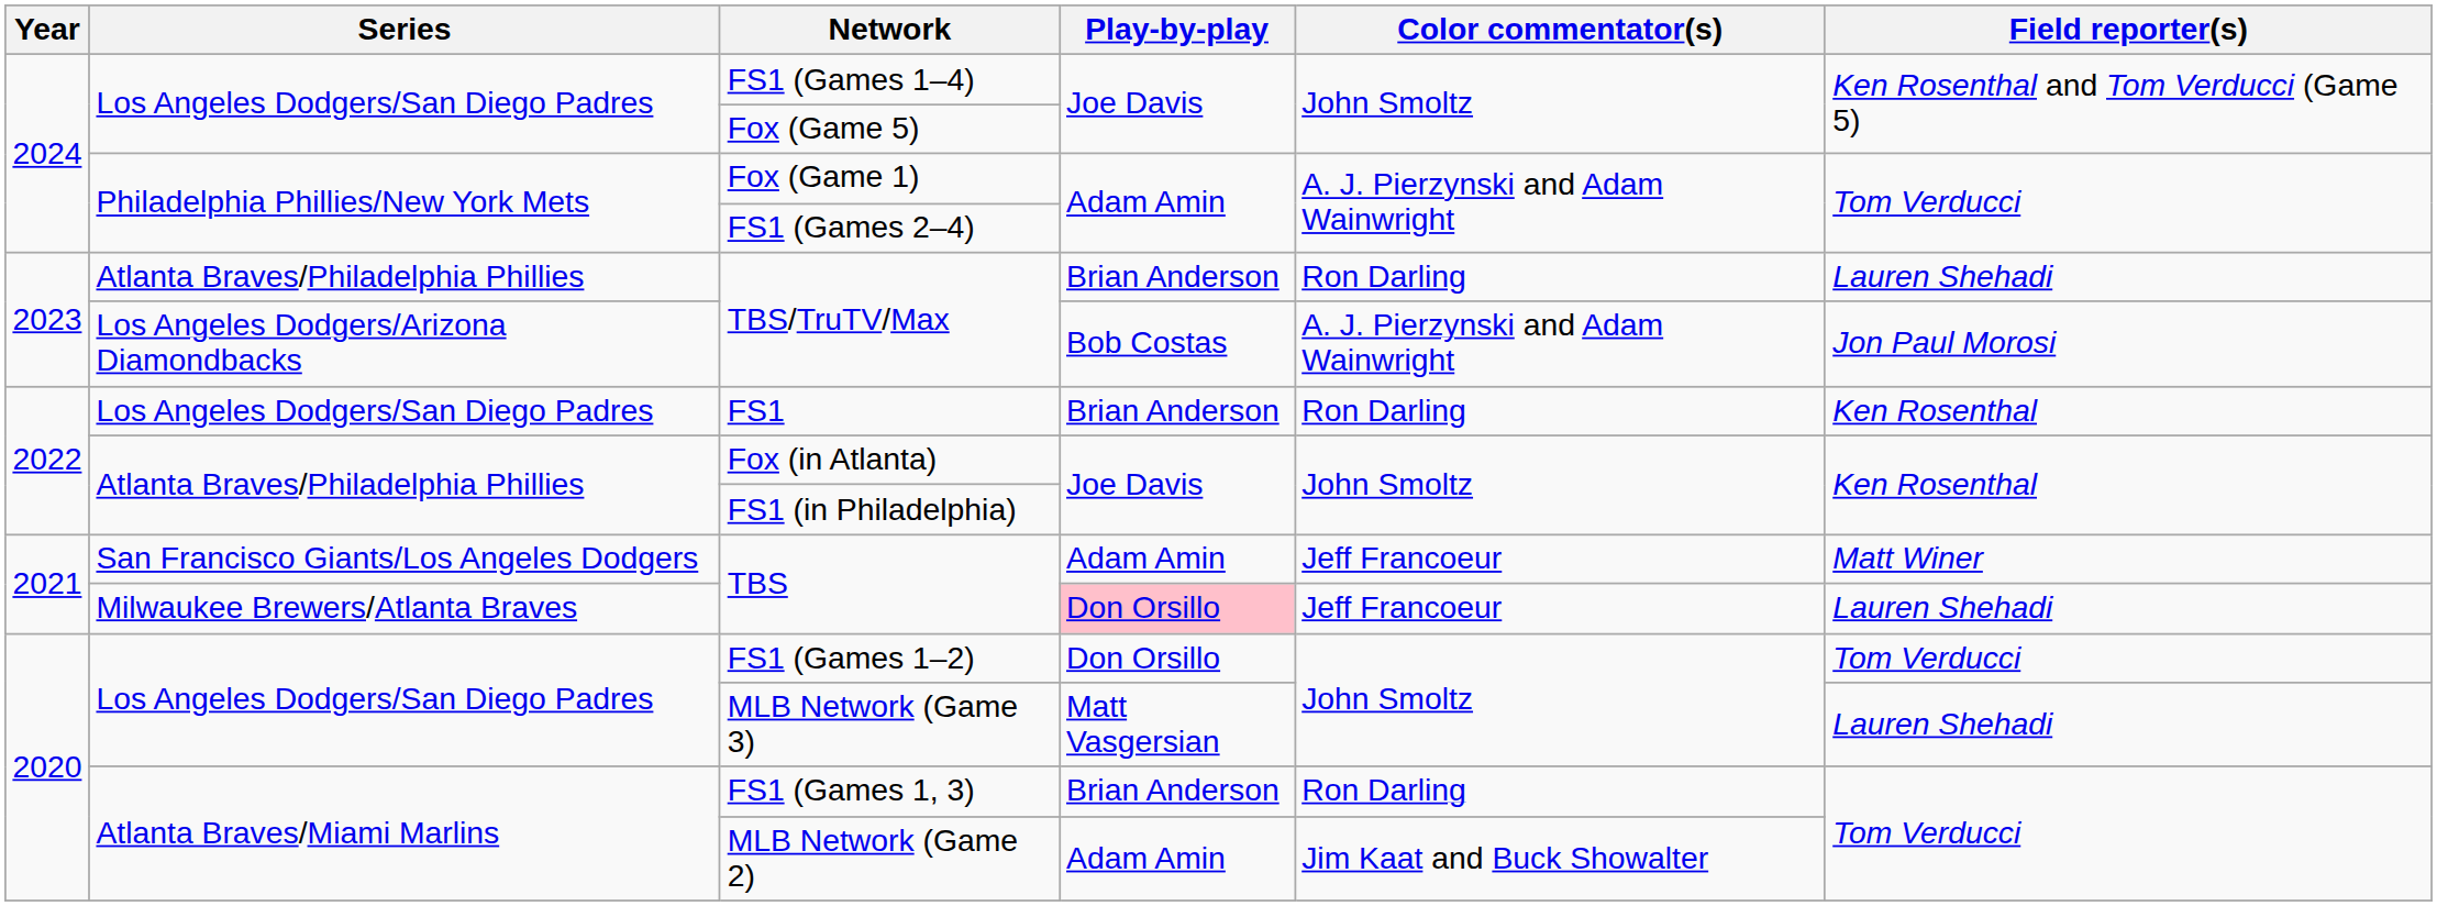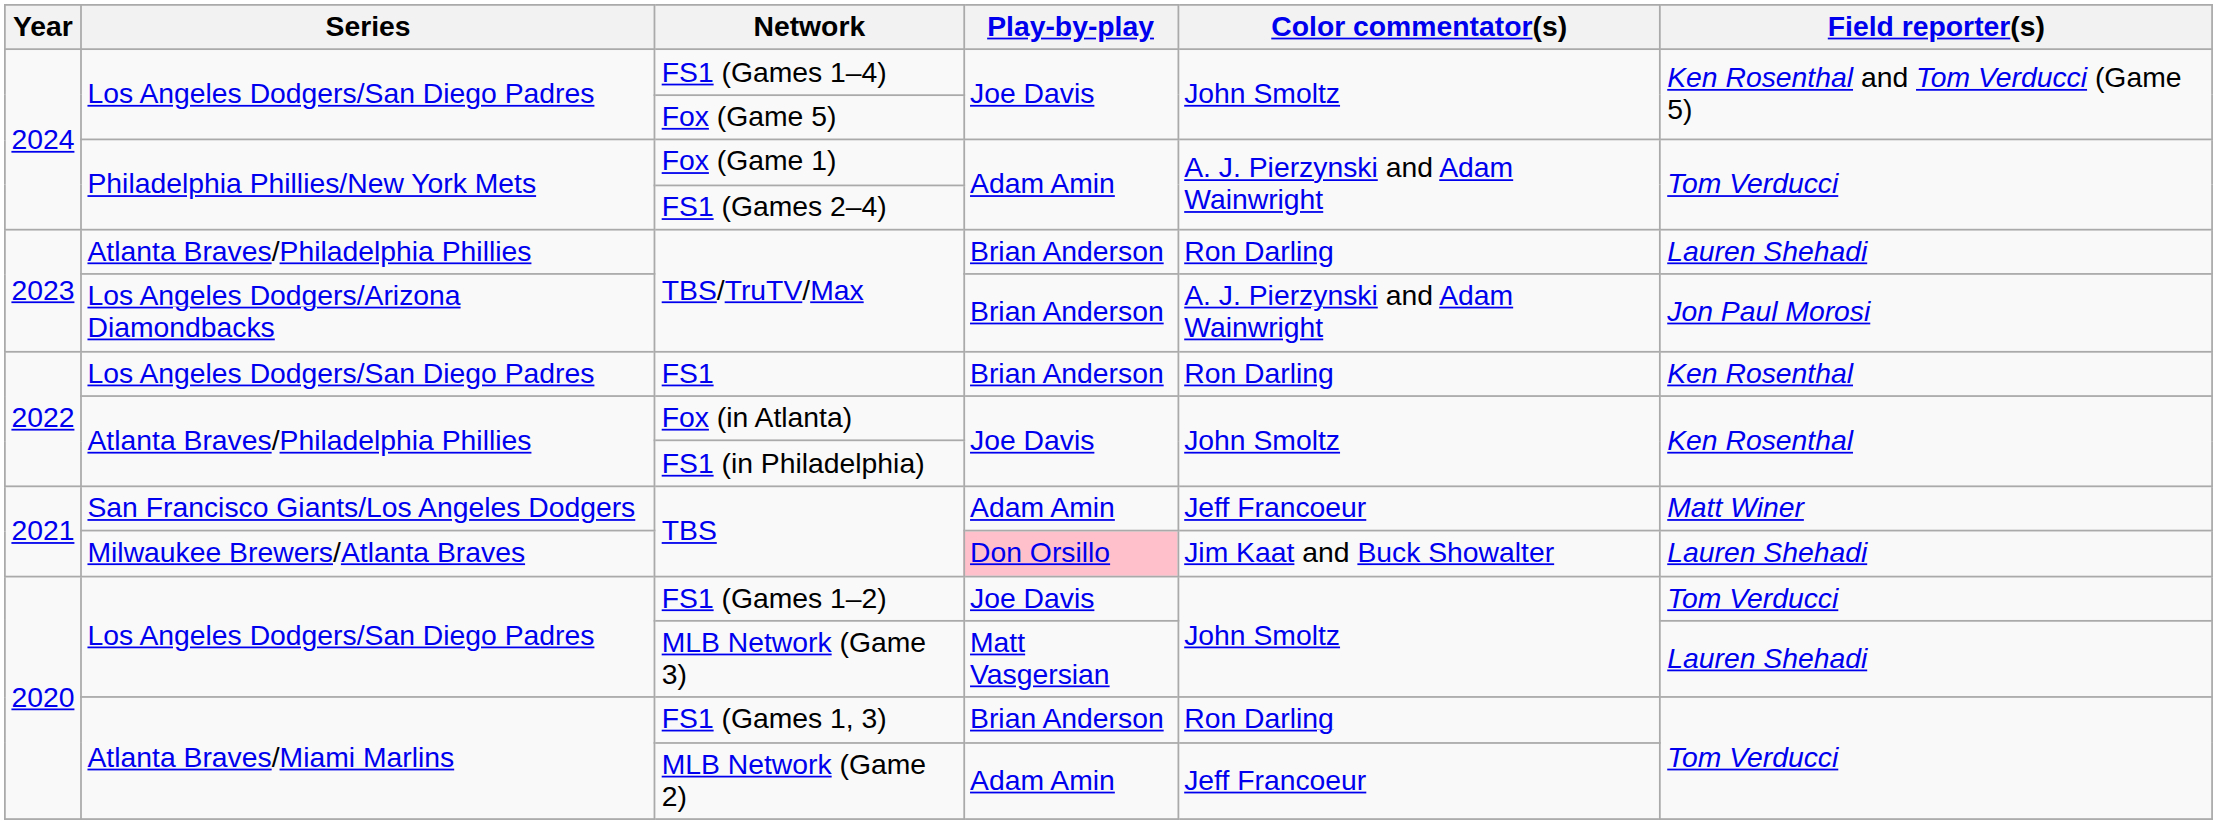 <table class="wikitable">
 <tr>
 <th>Year</th>
 <th>Series</th>
 <th>Network</th>
 <th><a href='#'>Play-by-play</a></th>
 <th><a href='#'>Color commentator</a>(s)</th>
 <th><a href='#'>Field reporter</a>(s)</th>
 </tr>
 <tr>
 <td rowspan="4"><a href='#'>2024</a></td>
 <td rowspan="2"><a href='#'>Los Angeles Dodgers/San Diego Padres</a></td>
 <td><a href='#'>FS1</a> (Games 1–4)</td>
 <td rowspan=2><a href='#'>Joe Davis</a></td>
 <td rowspan=2><a href='#'>John Smoltz</a></td>
 <td rowspan=2><em><a href='#'>Ken Rosenthal</a></em> and <em><a href='#'>Tom Verducci</a></em> (Game 5)</td>
 </tr>
 <tr>
 <td><a href='#'>Fox</a> (Game 5)</td>
 </tr>
 <tr>
 <td rowspan="2"><a href='#'>Philadelphia Phillies/New York Mets</a></td>
 <td><a href='#'>Fox</a> (Game 1)</td>
 <td rowspan="2"><a href='#'>Adam Amin</a></td>
 <td rowspan="2"><a href='#'>A. J. Pierzynski</a> and <a href='#'>Adam Wainwright</a></td>
 <td rowspan="2"><em><a href='#'>Tom Verducci</a></em></td>
 </tr>
 <tr>
 <td><a href='#'>FS1</a> (Games 2–4)</td>
 </tr>
 <tr>
 <td rowspan="2"><a href='#'>2023</a></td>
 <td><a href='#'>Atlanta Braves</a>/<a href='#'>Philadelphia Phillies</a></td>
 <td rowspan=2><a href='#'>TBS</a>/<a href='#'>TruTV</a>/<a href='#'>Max</a></td>
 <td><a href='#'>Brian Anderson</a></td>
 <td><a href='#'>Ron Darling</a></td>
 <td><em><a href='#'>Lauren Shehadi</a></em></td>
 </tr>
 <tr>
 <td><a href='#'>Los Angeles Dodgers/Arizona Diamondbacks</a></td>
-<td><a href='#'>Bob Costas</a></td>
+<td><a href='#'>Brian Anderson</a></td>
 <td><a href='#'>A. J. Pierzynski</a> and <a href='#'>Adam Wainwright</a></td>
 <td><em><a href='#'>Jon Paul Morosi</a></em></td>
 </tr>
 <tr>
 <td rowspan="3"><a href='#'>2022</a></td>
 <td><a href='#'>Los Angeles Dodgers/San Diego Padres</a></td>
 <td><a href='#'>FS1</a></td>
 <td><a href='#'>Brian Anderson</a></td>
 <td><a href='#'>Ron Darling</a></td>
 <td><em><a href='#'>Ken Rosenthal</a></em></td>
 </tr>
 <tr>
 <td rowspan=2><a href='#'>Atlanta Braves</a>/<a href='#'>Philadelphia Phillies</a></td>
 <td><a href='#'>Fox</a> (in Atlanta)</td>
 <td rowspan=2><a href='#'>Joe Davis</a></td>
 <td rowspan=2><a href='#'>John Smoltz</a></td>
 <td rowspan=2><em><a href='#'>Ken Rosenthal</a></em></td>
 </tr>
 <tr>
 <td><a href='#'>FS1</a> (in Philadelphia)</td>
 </tr>
 <tr>
 <td rowspan="2"><a href='#'>2021</a></td>
 <td><a href='#'>San Francisco Giants/Los Angeles Dodgers</a></td>
 <td rowspan=2><a href='#'>TBS</a></td>
 <td><a href='#'>Adam Amin</a></td>
 <td><a href='#'>Jeff Francoeur</a></td>
 <td><em><a href='#'>Matt Winer</a></em></td>
 </tr>
 <tr>
 <td><a href='#'>Milwaukee Brewers</a>/<a href='#'>Atlanta Braves</a></td>
 <td style="background: pink;"><a href='#'>Don Orsillo</a></td>
-<td><a href='#'>Jeff Francoeur</a></td>
+<td><a href='#'>Jim Kaat</a> and <a href='#'>Buck Showalter</a></td>
 <td><em><a href='#'>Lauren Shehadi</a></em></td>
 </tr>
 <tr>
 <td rowspan="4"><a href='#'>2020</a></td>
 <td rowspan="2"><a href='#'>Los Angeles Dodgers/San Diego Padres</a></td>
 <td><a href='#'>FS1</a> (Games 1–2)</td>
-<td><a href='#'>Don Orsillo</a></td>
+<td><a href='#'>Joe Davis</a></td>
 <td rowspan=2><a href='#'>John Smoltz</a></td>
 <td><em><a href='#'>Tom Verducci</a></em></td>
 </tr>
 <tr>
 <td><a href='#'>MLB Network</a> (Game 3)</td>
 <td><a href='#'>Matt Vasgersian</a></td>
 <td><em><a href='#'>Lauren Shehadi</a></em></td>
 </tr>
 <tr>
 <td rowspan="2"><a href='#'>Atlanta Braves</a>/<a href='#'>Miami Marlins</a></td>
 <td><a href='#'>FS1</a> (Games 1, 3)</td>
 <td><a href='#'>Brian Anderson</a></td>
 <td><a href='#'>Ron Darling</a></td>
 <td rowspan=2><em><a href='#'>Tom Verducci</a></em></td>
 </tr>
 <tr>
 <td><a href='#'>MLB Network</a> (Game 2)</td>
 <td><a href='#'>Adam Amin</a></td>
-<td><a href='#'>Jim Kaat</a> and <a href='#'>Buck Showalter</a></td>
+<td><a href='#'>Jeff Francoeur</a></td>
 </tr>
 </table>
